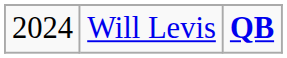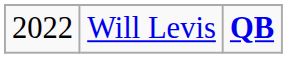 <table class="wikitable" style="text-align:center">
 <tr>
 </tr>
 <tr>
-<td>2024</td>
+<td>2022</td>
 <td><a href='#'>Will Levis</a></td>
 <td><strong><a href='#'>QB</a></strong></td>
 </tr>
 </table>
